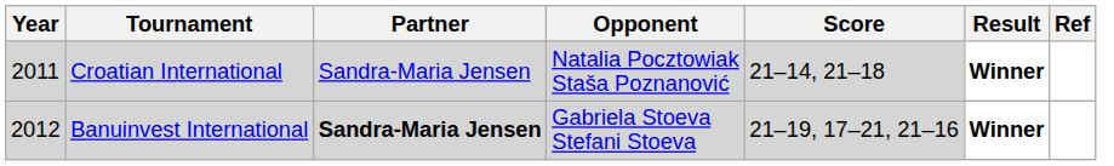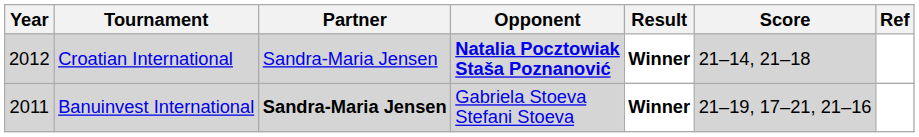 <table class="sortable wikitable" style="font-size: 90%;">
 <tr>
 <th>Year</th>
 <th>Tournament</th>
 <th>Partner</th>
 <th>Opponent</th>
+<th>Result</th>
 <th>Score</th>
-<th>Result</th>
 <th>Ref</th>
 </tr>
 <tr style="background:#D5D5D5">
-<td align="center">2011</td>
+<td align="center">2012</td>
 <td align="left"><a href='#'>Croatian International</a></td>
 <td align="left"> <a href='#'>Sandra-Maria Jensen</a></td>
-<td align="left"> <a href='#'>Natalia Pocztowiak</a><br> <a href='#'>Staša Poznanović</a></td>
+<td align="left"><strong> <a href='#'>Natalia Pocztowiak</a><br> <a href='#'>Staša Poznanović</a></strong></td>
+<td style="text-align:left; background:white"> <strong>Winner</strong></td>
 <td align="left">21–14, 21–18</td>
-<td style="text-align:left; background:white"> <strong>Winner</strong></td>
 <td style="text-align:center; background:white"></td>
 </tr>
 <tr style="background:#D5D5D5">
-<td align="center">2012</td>
+<td align="center">2011</td>
 <td align="left"><a href='#'>Banuinvest International</a></td>
 <td align="left"><strong> Sandra-Maria Jensen</strong></td>
 <td align="left"> <a href='#'>Gabriela Stoeva</a><br> <a href='#'>Stefani Stoeva</a></td>
+<td style="text-align:left; background:white"> <strong>Winner</strong></td>
 <td align="left">21–19, 17–21, 21–16</td>
-<td style="text-align:left; background:white"> <strong>Winner</strong></td>
 <td style="text-align:center; background:white"></td>
 </tr>
 </table>
